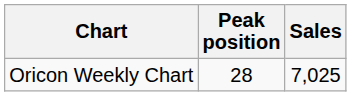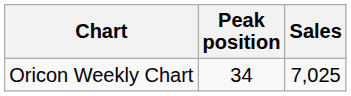 <table class="wikitable">
 <tr>
 <th>Chart</th>
 <th>Peak<br>position</th>
 <th>Sales</th>
 </tr>
 <tr>
 <td>Oricon Weekly Chart</td>
-<td align="center">28</td>
+<td align="center">34</td>
 <td align="center">7,025</td>
 </tr>
 </table>
